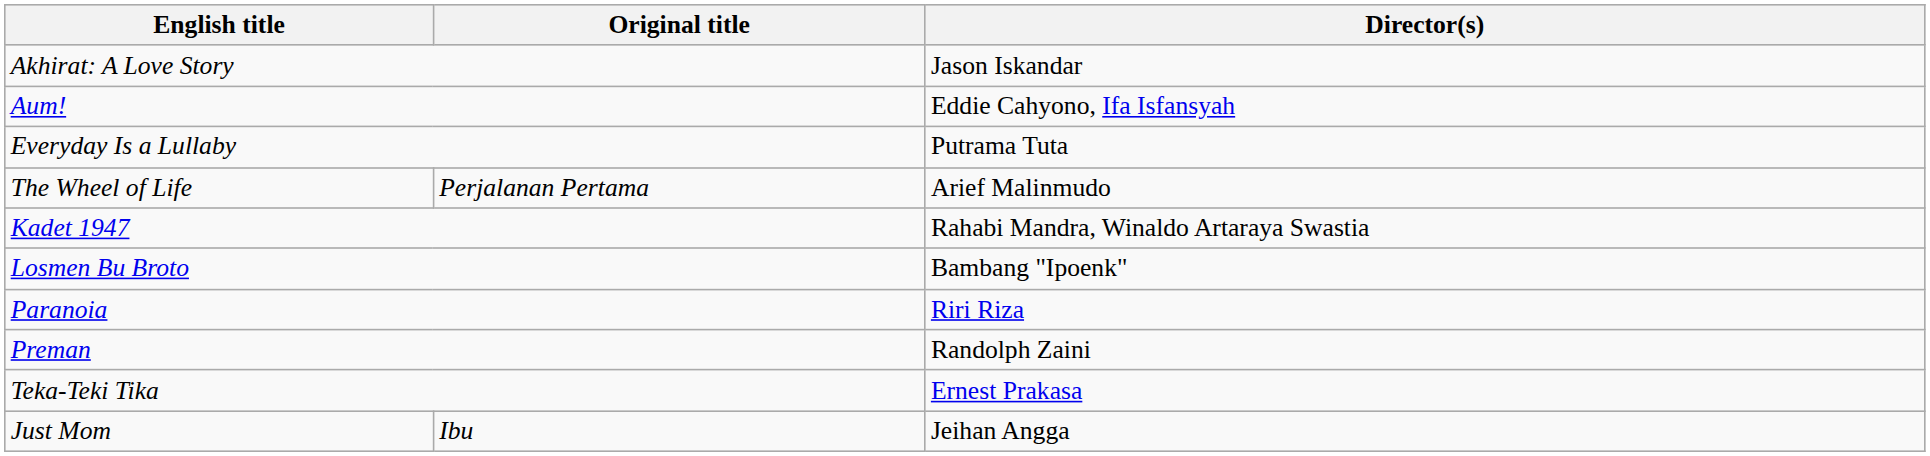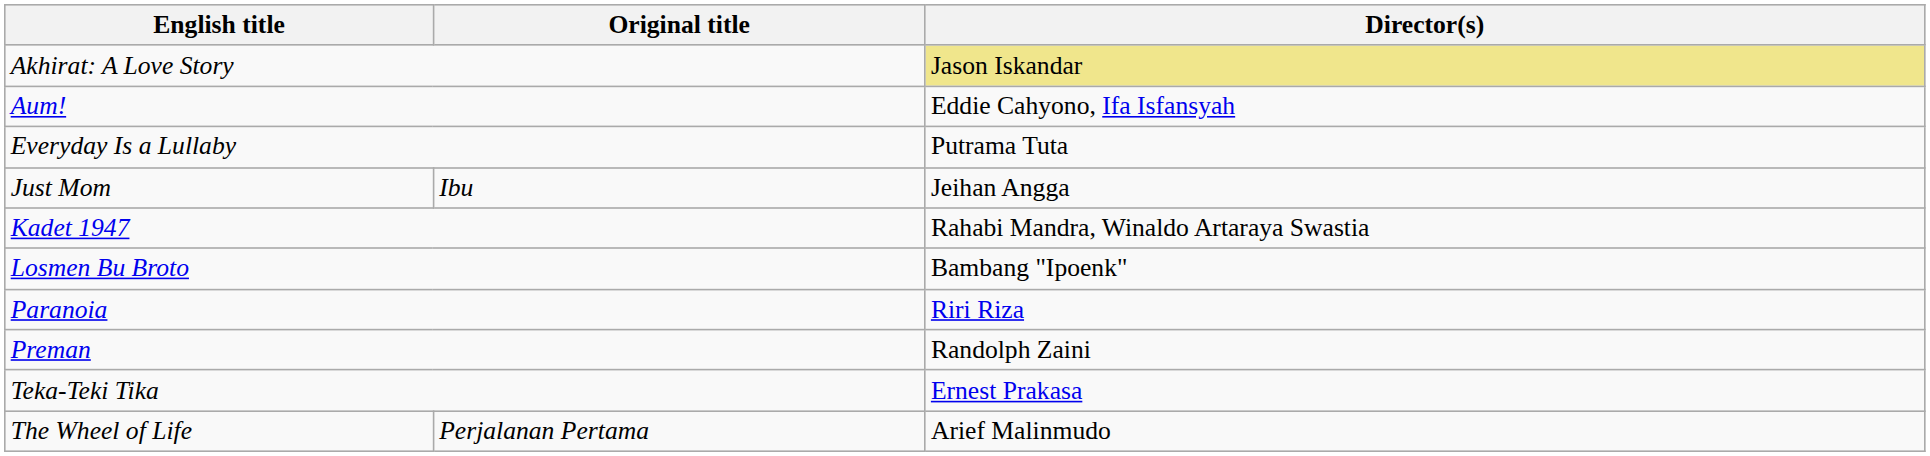 <table class="wikitable" style="width:95%; margin-bottom:2px">
 <tr>
 <th>English title</th>
 <th>Original title</th>
 <th>Director(s)</th>
 </tr>
 <tr>
 <td colspan="2"><em>Akhirat: A Love Story</em></td>
-<td>Jason Iskandar</td>
+<td style="background: khaki;">Jason Iskandar</td>
 </tr>
 <tr>
 <td colspan="2"><em><a href='#'>Aum!</a></em></td>
 <td>Eddie Cahyono, <a href='#'>Ifa Isfansyah</a></td>
 </tr>
 <tr>
 <td colspan="2"><em>Everyday Is a Lullaby</em></td>
 <td>Putrama Tuta</td>
 </tr>
 <tr>
-<td><em>The Wheel of Life</em></td>
-<td><em>Perjalanan Pertama</em></td>
-<td>Arief Malinmudo</td>
+<td><em>Just Mom</em></td>
+<td><em>Ibu</em></td>
+<td>Jeihan Angga</td>
 </tr>
 <tr>
 <td colspan="2"><em><a href='#'>Kadet 1947</a></em></td>
 <td>Rahabi Mandra, Winaldo Artaraya Swastia</td>
 </tr>
 <tr>
 <td colspan="2"><em><a href='#'>Losmen Bu Broto</a></em></td>
 <td>Bambang "Ipoenk"</td>
 </tr>
 <tr>
 <td colspan="2"><em><a href='#'>Paranoia</a></em></td>
 <td><a href='#'>Riri Riza</a></td>
 </tr>
 <tr>
 <td colspan="2"><em><a href='#'>Preman</a></em></td>
 <td>Randolph Zaini</td>
 </tr>
 <tr>
 <td colspan="2"><em>Teka-Teki Tika</em></td>
 <td><a href='#'>Ernest Prakasa</a></td>
 </tr>
 <tr>
-<td><em>Just Mom</em></td>
-<td><em>Ibu</em></td>
-<td>Jeihan Angga</td>
+<td><em>The Wheel of Life</em></td>
+<td><em>Perjalanan Pertama</em></td>
+<td>Arief Malinmudo</td>
 </tr>
 </table>
